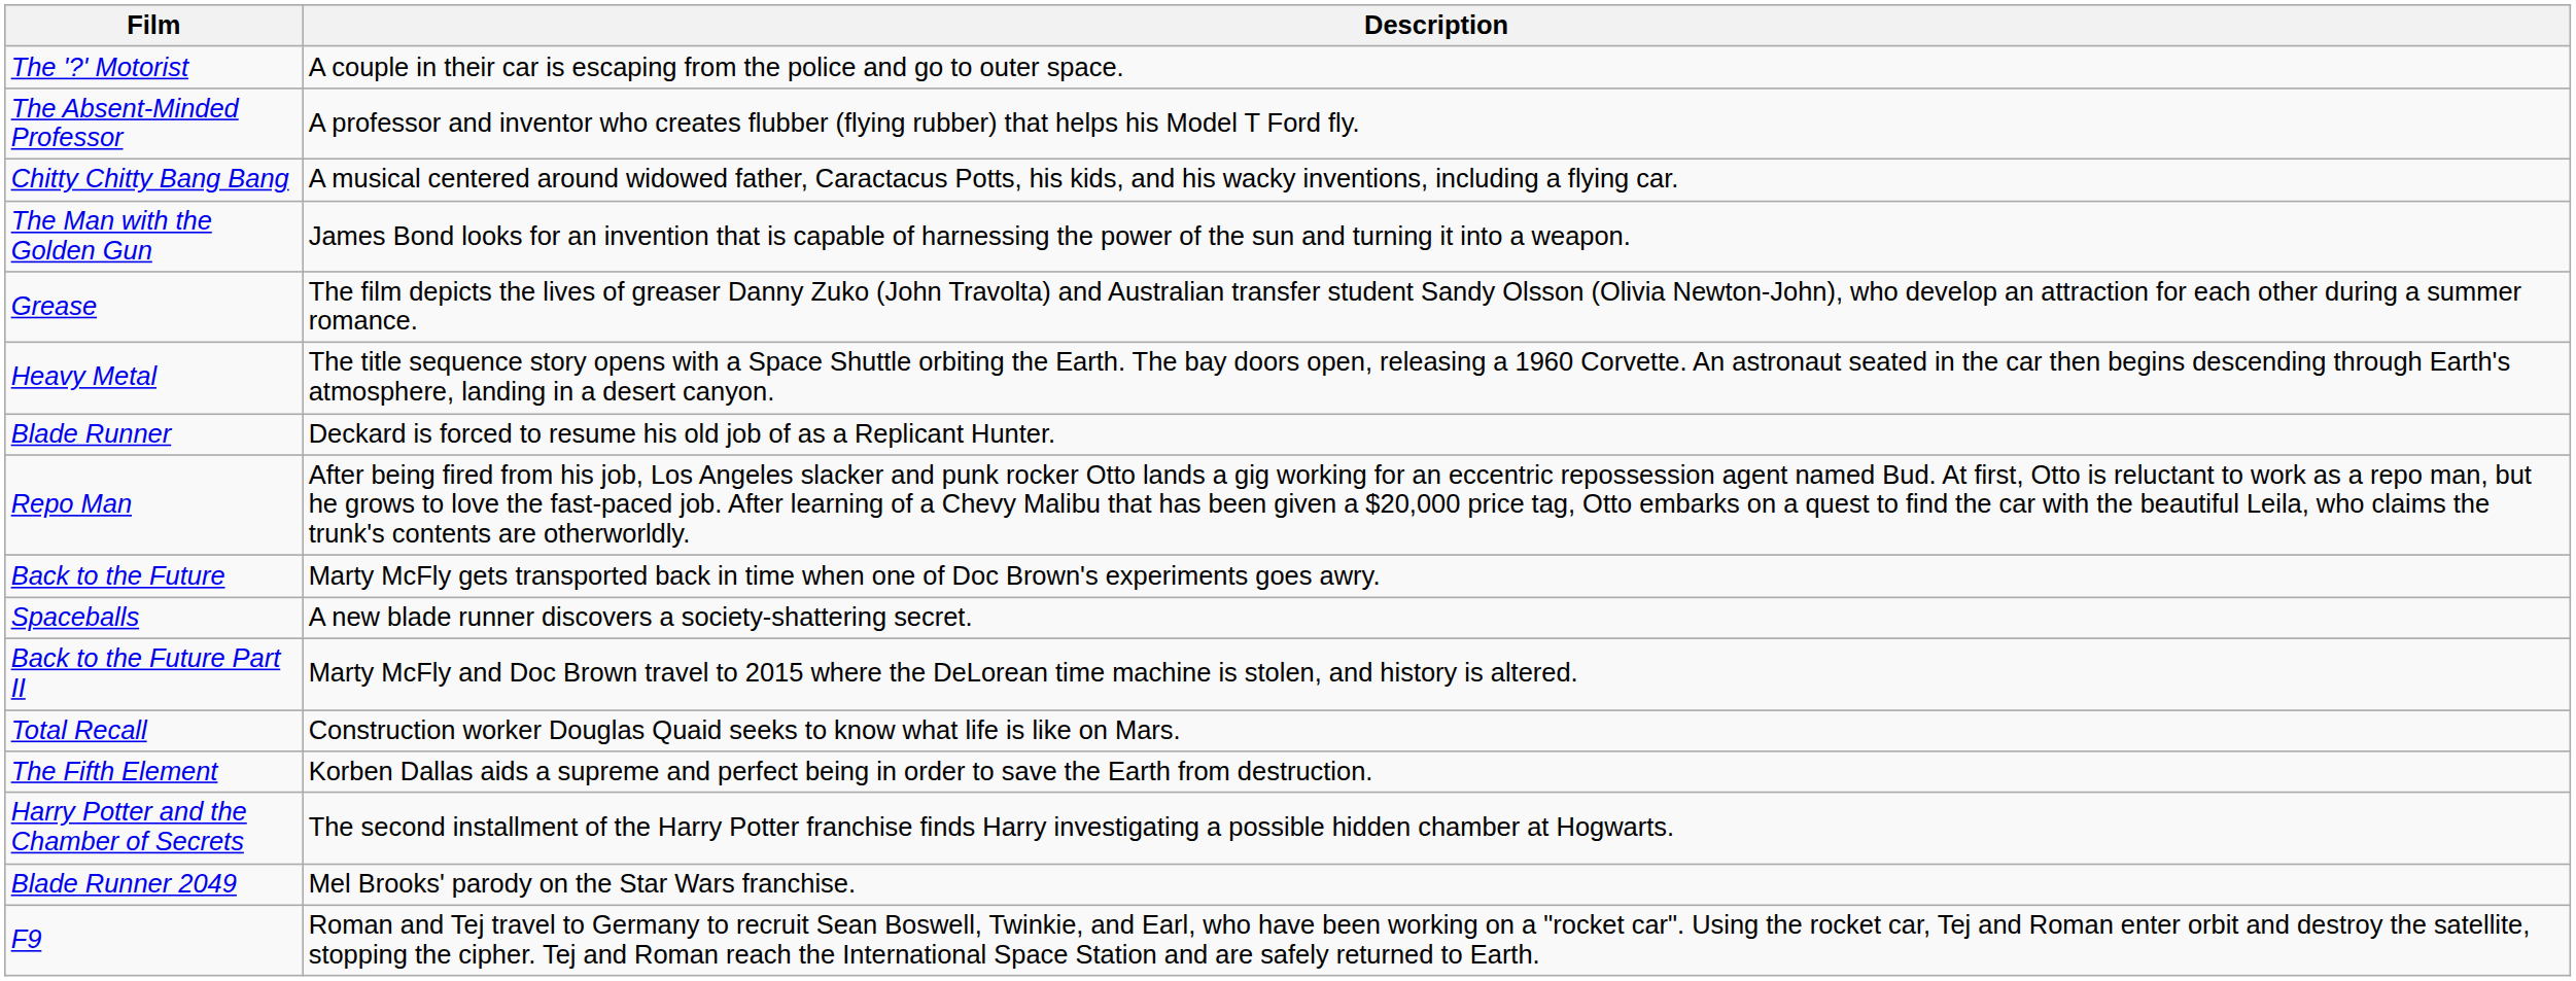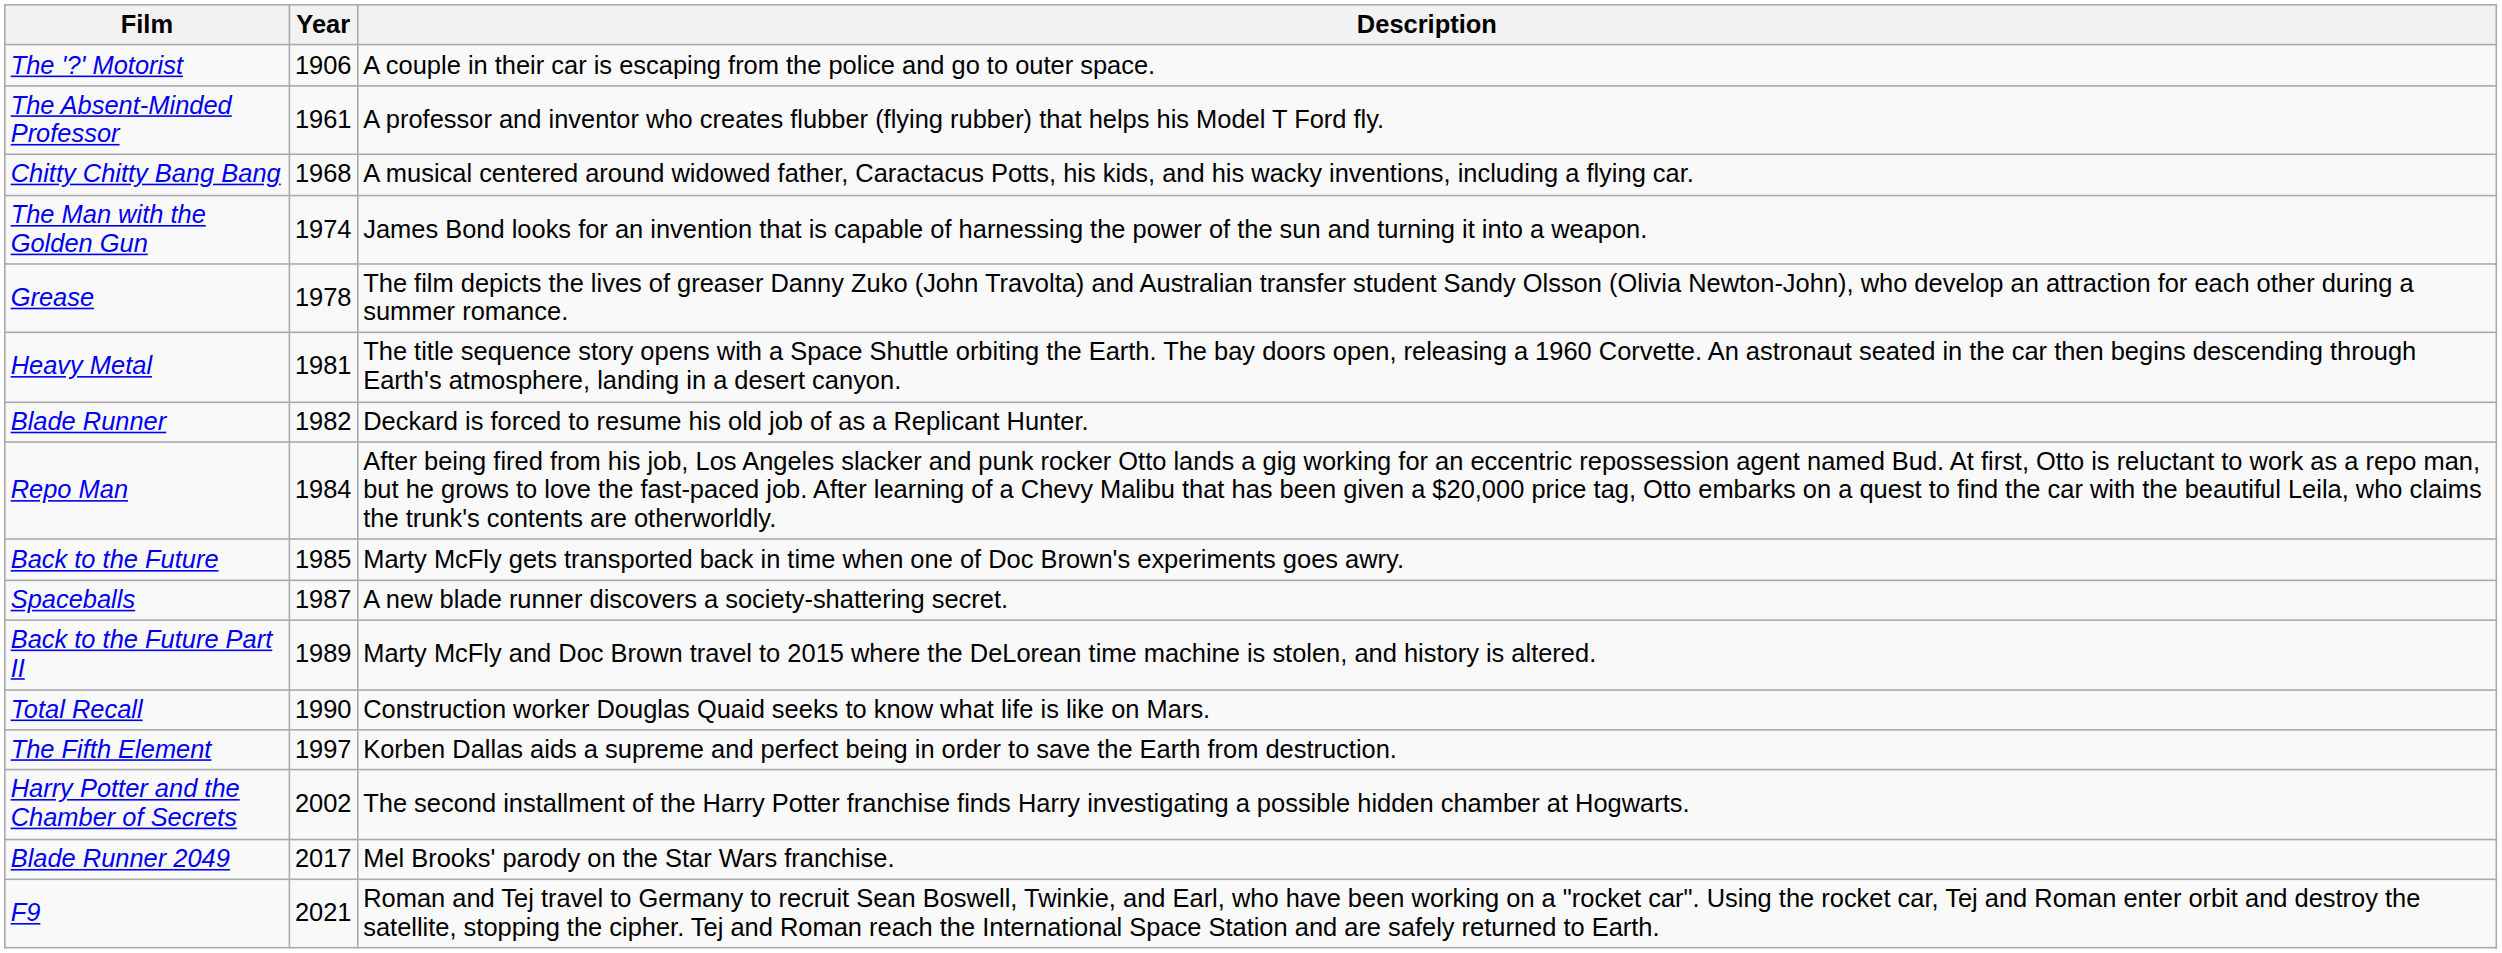 <table class="wikitable sortable" border="1">
 <tr>
 <th scope="col">Film</th>
+<th scope="col">Year</th>
 <th scope="col" class="unsortable">Description</th>
 </tr>
 <tr>
 <td><em><a href='#'>The '?' Motorist</a></em></td>
+<td>1906</td>
 <td>A couple in their car is escaping from the police and go to outer space.</td>
 </tr>
 <tr>
 <td><em><a href='#'>The Absent-Minded Professor</a></em></td>
+<td>1961</td>
 <td>A professor and inventor who creates flubber (flying rubber) that helps his Model T Ford fly.</td>
 </tr>
 <tr>
 <td><em><a href='#'>Chitty Chitty Bang Bang</a></em></td>
+<td>1968</td>
 <td>A musical centered around widowed father, Caractacus Potts, his kids, and his wacky inventions, including a flying car.</td>
 </tr>
 <tr>
 <td><em><a href='#'>The Man with the Golden Gun</a></em></td>
+<td>1974</td>
 <td>James Bond looks for an invention that is capable of harnessing the power of the sun and turning it into a weapon.</td>
 </tr>
 <tr>
 <td><em><a href='#'>Grease</a></em></td>
+<td>1978</td>
 <td>The film depicts the lives of greaser Danny Zuko (John Travolta) and Australian transfer student Sandy Olsson (Olivia Newton-John), who develop an attraction for each other during a summer romance.</td>
 </tr>
 <tr>
 <td><em><a href='#'>Heavy Metal</a></em></td>
+<td>1981</td>
 <td>The title sequence story opens with a Space Shuttle orbiting the Earth. The bay doors open, releasing a 1960 Corvette. An astronaut seated in the car then begins descending through Earth's atmosphere, landing in a desert canyon.</td>
 </tr>
 <tr>
 <td><em><a href='#'>Blade Runner</a></em></td>
+<td>1982</td>
 <td>Deckard is forced to resume his old job of as a Replicant Hunter.</td>
 </tr>
 <tr>
 <td><em><a href='#'>Repo Man</a></em></td>
+<td>1984</td>
 <td>After being fired from his job, Los Angeles slacker and punk rocker Otto lands a gig working for an eccentric repossession agent named Bud. At first, Otto is reluctant to work as a repo man, but he grows to love the fast-paced job. After learning of a Chevy Malibu that has been given a $20,000 price tag, Otto embarks on a quest to find the car with the beautiful Leila, who claims the trunk's contents are otherworldly.</td>
 </tr>
 <tr>
 <td><em><a href='#'>Back to the Future</a></em></td>
+<td>1985</td>
 <td>Marty McFly gets transported back in time when one of Doc Brown's experiments goes awry.</td>
 </tr>
 <tr>
 <td><em><a href='#'>Spaceballs</a></em></td>
+<td>1987</td>
 <td>A new blade runner discovers a society-shattering secret.</td>
 </tr>
 <tr>
 <td><em><a href='#'>Back to the Future Part II</a></em></td>
+<td>1989</td>
 <td>Marty McFly and Doc Brown travel to 2015 where the DeLorean time machine is stolen, and history is altered.</td>
 </tr>
 <tr>
 <td><em><a href='#'>Total Recall</a></em></td>
+<td>1990</td>
 <td>Construction worker Douglas Quaid seeks to know what life is like on Mars.</td>
 </tr>
 <tr>
 <td><em><a href='#'>The Fifth Element</a></em></td>
+<td>1997</td>
 <td>Korben Dallas aids a supreme and perfect being in order to save the Earth from destruction.</td>
 </tr>
 <tr>
 <td><em><a href='#'>Harry Potter and the Chamber of Secrets</a></em></td>
+<td>2002</td>
 <td>The second installment of the Harry Potter franchise finds Harry investigating a possible hidden chamber at Hogwarts.</td>
 </tr>
 <tr>
 <td><em><a href='#'>Blade Runner 2049</a></em></td>
+<td>2017</td>
 <td>Mel Brooks' parody on the Star Wars franchise.</td>
 </tr>
 <tr>
 <td><em><a href='#'>F9</a></em></td>
+<td>2021</td>
 <td>Roman and Tej travel to Germany to recruit Sean Boswell, Twinkie, and Earl, who have been working on a "rocket car". Using the rocket car, Tej and Roman enter orbit and destroy the satellite, stopping the cipher. Tej and Roman reach the International Space Station and are safely returned to Earth.</td>
 </tr>
 </table>
